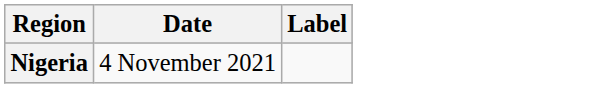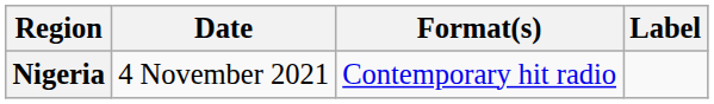 <table class="wikitable plainrowheaders">
 <tr>
 <th scope="col">Region</th>
 <th scope="col">Date</th>
+<th scope="col">Format(s)</th>
 <th scope="col">Label</th>
 </tr>
 <tr>
 <th scope="row">Nigeria</th>
 <td>4 November 2021</td>
+<td rowspan="1"><a href='#'>Contemporary hit radio</a></td>
 <td></td>
 </tr>
 </table>
